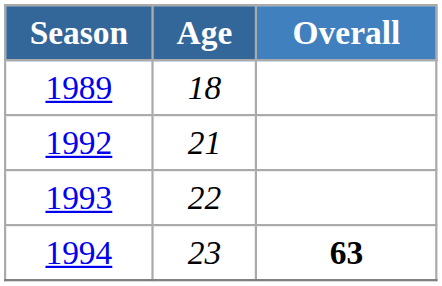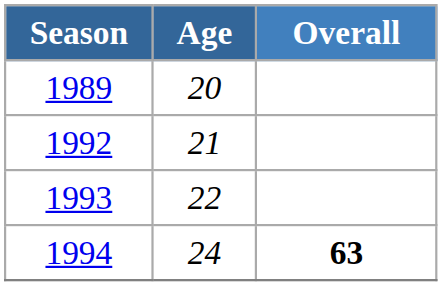 <table class="wikitable" style="font-size:95%; text-align:center; border:grey solid 1px; border-collapse:collapse; background:#ffffff;">
 <tr>
 <th style="background-color:#369; color:white; width:60px;"> Season </th>
 <th style="background-color:#369; color:white; width:40px;"> Age </th>
 <th style="background-color:#4180be; color:white; width:75px;">Overall</th>
 </tr>
 <tr>
 <td><a href='#'>1989</a></td>
-<td><em>18</em></td>
+<td><em>20</em></td>
 <td></td>
 </tr>
 <tr>
 <td><a href='#'>1992</a></td>
 <td><em>21</em></td>
 <td></td>
 </tr>
 <tr>
 <td><a href='#'>1993</a></td>
 <td><em>22</em></td>
 <td></td>
 </tr>
 <tr>
 <td><a href='#'>1994</a></td>
-<td><em>23</em></td>
+<td><em>24</em></td>
 <td><strong>63</strong></td>
 </tr>
 <tr>
 </tr>
 </table>
